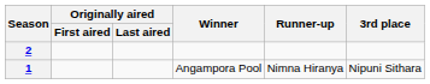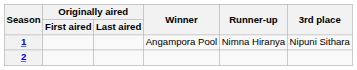 <table class="wikitable" style="text-align:center">
 <tr>
 <th scope="col" rowspan="2">Season</th>
 <th scope="col" colspan="2">Originally aired</th>
 <th scope="col" rowspan="2">Winner</th>
 <th scope="col" rowspan="2">Runner-up</th>
 <th scope="col" rowspan="2">3rd place</th>
 </tr>
 <tr>
 <th scope="col">First aired</th>
 <th>Last aired</th>
 </tr>
 <tr>
+<th scope="row"><a href='#'>1</a></th>
+<td></td>
+<td></td>
+<td>Angampora Pool</td>
+<td>Nimna Hiranya</td>
+<td>Nipuni Sithara</td>
+</tr>
+<tr>
 <th scope="row"><a href='#'>2</a></th>
 <td></td>
 <td></td>
 <td></td>
 <td></td>
 <td></td>
 </tr>
-<tr>
-<th scope="row"><a href='#'>1</a></th>
-<td></td>
-<td></td>
-<td>Angampora Pool</td>
-<td>Nimna Hiranya</td>
-<td>Nipuni Sithara</td>
-</tr>
 </table>
